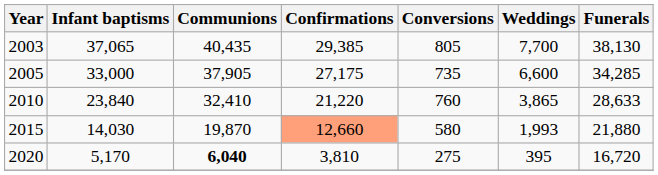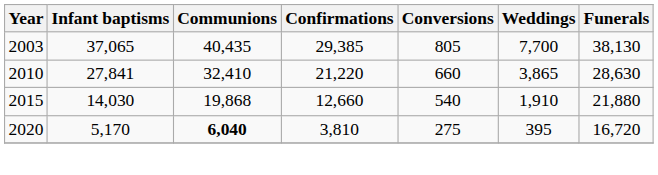 <table class="wikitable">
 <tr>
 <th><strong>Year</strong></th>
 <th><strong>Infant baptisms</strong></th>
 <th><strong>Communions</strong></th>
 <th><strong>Confirmations</strong></th>
 <th><strong>Conversions</strong></th>
 <th><strong>Weddings</strong></th>
 <th><strong>Funerals</strong></th>
 </tr>
 <tr>
 <td>2003</td>
 <td align="center">37,065</td>
 <td align="center">40,435</td>
 <td align="center">29,385</td>
 <td align="center">805</td>
 <td align="center">7,700</td>
 <td align="center">38,130</td>
 </tr>
 <tr>
-<td>2005</td>
-<td align="center">33,000</td>
-<td align="center">37,905</td>
-<td align="center">27,175</td>
-<td align="center">735</td>
-<td align="center">6,600</td>
-<td align="center">34,285</td>
-</tr>
-<tr>
 <td>2010</td>
-<td align="center">23,840</td>
+<td align="center">27,841</td>
 <td align="center">32,410</td>
 <td align="center">21,220</td>
-<td align="center">760</td>
+<td align="center">660</td>
 <td align="center">3,865</td>
-<td align="center">28,633</td>
+<td align="center">28,630</td>
 </tr>
 <tr>
 <td>2015</td>
 <td align="center">14,030</td>
-<td align="center">19,870</td>
-<td align="center" style="background: lightsalmon;">12,660</td>
-<td align="center">580</td>
-<td align="center">1,993</td>
+<td align="center">19,868</td>
+<td align="center">12,660</td>
+<td align="center">540</td>
+<td align="center">1,910</td>
 <td align="center">21,880</td>
 </tr>
 <tr>
 <td>2020</td>
 <td align="center">5,170</td>
 <td align="center"><strong>6,040</strong></td>
 <td align="center">3,810</td>
 <td align="center">275</td>
 <td align="center">395</td>
 <td align="center">16,720</td>
 </tr>
 <tr>
 </tr>
 </table>
